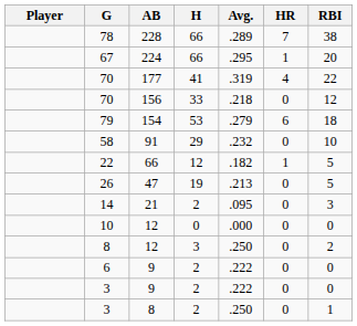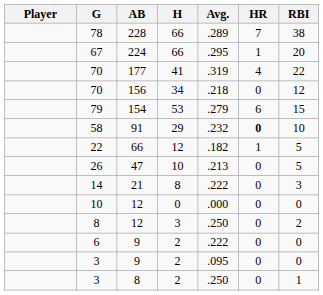 <table class="wikitable sortable">
 <tr>
 <th bgcolor="#DDDDFF" width="16%">Player</th>
 <th bgcolor="#DDDDFF" width="9%">G</th>
 <th bgcolor="#DDDDFF" width="9%">AB</th>
 <th bgcolor="#DDDDFF" width="9%">H</th>
 <th bgcolor="#DDDDFF" width="9%">Avg.</th>
 <th bgcolor="#DDDDFF" width="9%">HR</th>
 <th bgcolor="#DDDDFF" width="9%">RBI</th>
 </tr>
 <tr align="center">
 <td></td>
 <td>78</td>
 <td>228</td>
 <td>66</td>
 <td>.289</td>
 <td>7</td>
 <td>38</td>
 </tr>
 <tr align="center">
 <td></td>
 <td>67</td>
 <td>224</td>
 <td>66</td>
 <td>.295</td>
 <td>1</td>
 <td>20</td>
 </tr>
 <tr align="center">
 <td></td>
 <td>70</td>
 <td>177</td>
 <td>41</td>
 <td>.319</td>
 <td>4</td>
 <td>22</td>
 </tr>
 <tr align="center">
 <td></td>
 <td>70</td>
 <td>156</td>
-<td>33</td>
+<td>34</td>
 <td>.218</td>
 <td>0</td>
 <td>12</td>
 </tr>
 <tr align="center">
 <td></td>
 <td>79</td>
 <td>154</td>
 <td>53</td>
 <td>.279</td>
 <td>6</td>
-<td>18</td>
+<td>15</td>
 </tr>
 <tr align="center">
 <td></td>
 <td>58</td>
 <td>91</td>
 <td>29</td>
 <td>.232</td>
-<td>0</td>
+<td><strong>0</strong></td>
 <td>10</td>
 </tr>
 <tr align="center">
 <td></td>
 <td>22</td>
 <td>66</td>
 <td>12</td>
 <td>.182</td>
 <td>1</td>
 <td>5</td>
 </tr>
 <tr align="center">
 <td></td>
 <td>26</td>
 <td>47</td>
-<td>19</td>
+<td>10</td>
 <td>.213</td>
 <td>0</td>
 <td>5</td>
 </tr>
 <tr align="center">
 <td></td>
 <td>14</td>
 <td>21</td>
-<td>2</td>
-<td>.095</td>
+<td>8</td>
+<td>.222</td>
 <td>0</td>
 <td>3</td>
 </tr>
 <tr align="center">
 <td></td>
 <td>10</td>
 <td>12</td>
 <td>0</td>
 <td>.000</td>
 <td>0</td>
 <td>0</td>
 </tr>
 <tr align="center">
 <td></td>
 <td>8</td>
 <td>12</td>
 <td>3</td>
 <td>.250</td>
 <td>0</td>
 <td>2</td>
 </tr>
 <tr align="center">
 <td></td>
 <td>6</td>
 <td>9</td>
 <td>2</td>
 <td>.222</td>
 <td>0</td>
 <td>0</td>
 </tr>
 <tr align="center">
 <td></td>
 <td>3</td>
 <td>9</td>
 <td>2</td>
-<td>.222</td>
+<td>.095</td>
 <td>0</td>
 <td>0</td>
 </tr>
 <tr align="center">
 <td></td>
 <td>3</td>
 <td>8</td>
 <td>2</td>
 <td>.250</td>
 <td>0</td>
 <td>1</td>
 </tr>
 </table>
